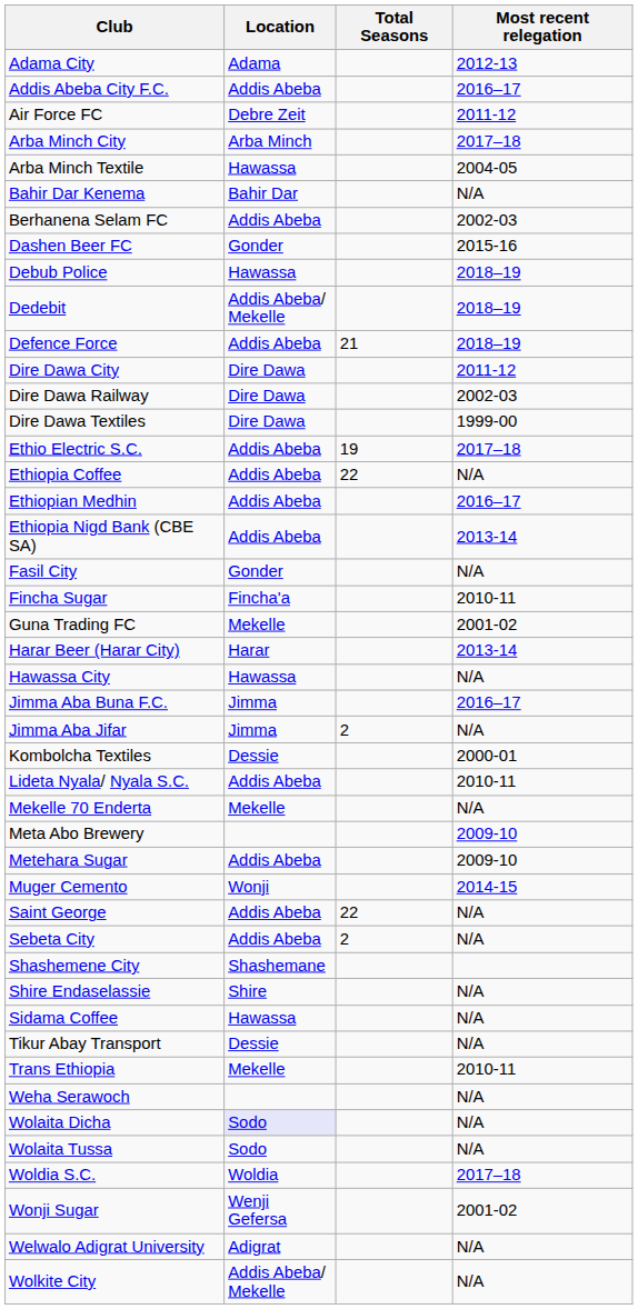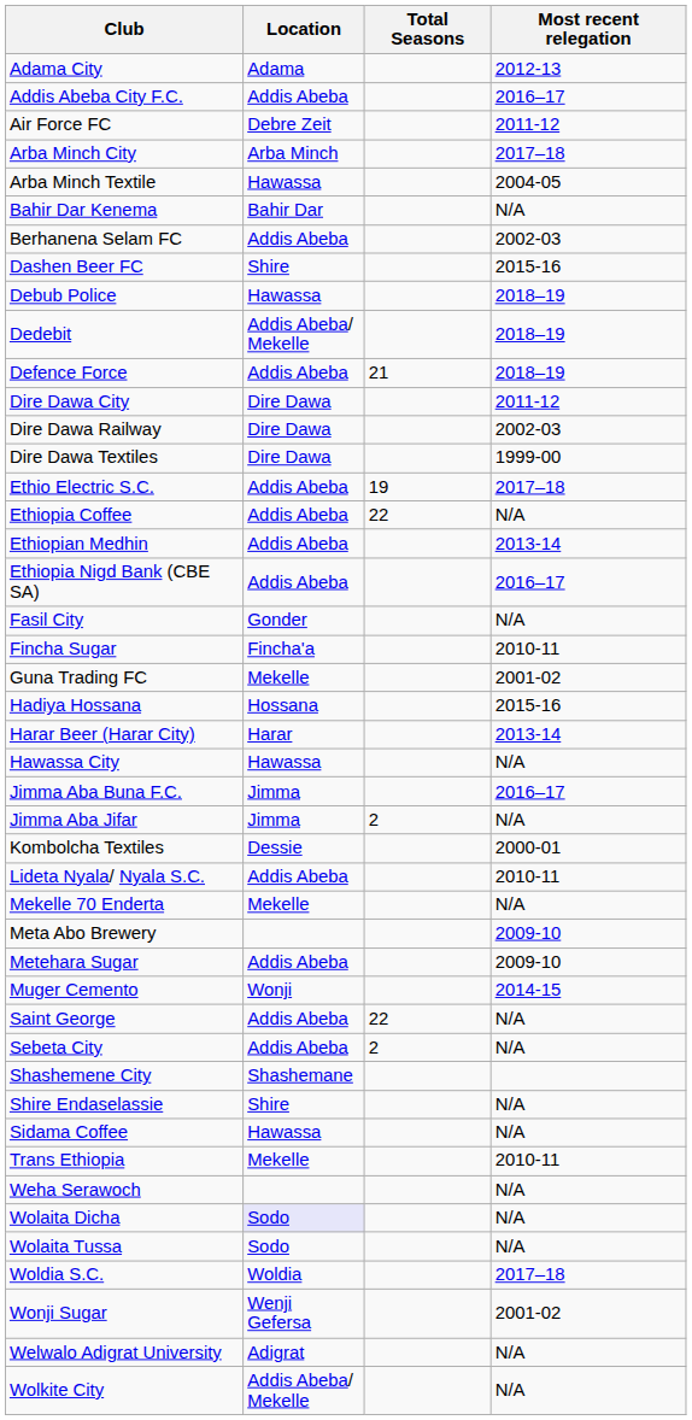 <table class="wikitable sortable">
 <tr>
 <th>Club</th>
 <th>Location</th>
 <th>Total Seasons</th>
 <th>Most recent relegation</th>
 </tr>
 <tr>
 <td><a href='#'>Adama City</a></td>
 <td><a href='#'>Adama</a></td>
 <td></td>
 <td><a href='#'>2012-13</a></td>
 </tr>
 <tr>
 <td><a href='#'>Addis Abeba City F.C.</a></td>
 <td><a href='#'>Addis Abeba</a></td>
 <td></td>
 <td><a href='#'>2016–17</a></td>
 </tr>
 <tr>
 <td>Air Force FC</td>
 <td><a href='#'>Debre Zeit</a></td>
 <td></td>
 <td><a href='#'>2011-12</a></td>
 </tr>
 <tr>
 <td><a href='#'>Arba Minch City</a></td>
 <td><a href='#'>Arba Minch</a></td>
 <td></td>
 <td><a href='#'>2017–18</a></td>
 </tr>
 <tr>
 <td>Arba Minch Textile</td>
 <td><a href='#'>Hawassa</a></td>
 <td></td>
 <td>2004-05</td>
 </tr>
 <tr>
 <td><a href='#'>Bahir Dar Kenema</a></td>
 <td><a href='#'>Bahir Dar</a></td>
 <td></td>
 <td>N/A</td>
 </tr>
 <tr>
 <td>Berhanena Selam FC</td>
 <td><a href='#'>Addis Abeba</a></td>
 <td></td>
 <td>2002-03</td>
 </tr>
 <tr>
 <td><a href='#'>Dashen Beer FC</a></td>
-<td><a href='#'>Gonder</a></td>
+<td><a href='#'>Shire</a></td>
 <td></td>
 <td>2015-16</td>
 </tr>
 <tr>
 <td><a href='#'>Debub Police</a></td>
 <td><a href='#'>Hawassa</a></td>
 <td></td>
 <td><a href='#'>2018–19</a></td>
 </tr>
 <tr>
 <td><a href='#'>Dedebit</a></td>
 <td><a href='#'>Addis Abeba</a>/<br><a href='#'>Mekelle</a></td>
 <td></td>
 <td><a href='#'>2018–19</a></td>
 </tr>
 <tr>
 <td><a href='#'>Defence Force</a></td>
 <td><a href='#'>Addis Abeba</a></td>
 <td>21</td>
 <td><a href='#'>2018–19</a></td>
 </tr>
 <tr>
 <td><a href='#'>Dire Dawa City</a></td>
 <td><a href='#'>Dire Dawa</a></td>
 <td></td>
 <td><a href='#'>2011-12</a></td>
 </tr>
 <tr>
 <td>Dire Dawa Railway</td>
 <td><a href='#'>Dire Dawa</a></td>
 <td></td>
 <td>2002-03</td>
 </tr>
 <tr>
 <td>Dire Dawa Textiles</td>
 <td><a href='#'>Dire Dawa</a></td>
 <td></td>
 <td>1999-00</td>
 </tr>
 <tr>
 <td><a href='#'>Ethio Electric S.C.</a></td>
 <td><a href='#'>Addis Abeba</a></td>
 <td>19</td>
 <td><a href='#'>2017–18</a></td>
 </tr>
 <tr>
 <td><a href='#'>Ethiopia Coffee</a></td>
 <td><a href='#'>Addis Abeba</a></td>
 <td>22</td>
 <td>N/A</td>
 </tr>
 <tr>
 <td><a href='#'>Ethiopian Medhin</a></td>
 <td><a href='#'>Addis Abeba</a></td>
 <td></td>
-<td><a href='#'>2016–17</a></td>
+<td><a href='#'>2013-14</a></td>
 </tr>
 <tr>
 <td><a href='#'>Ethiopia Nigd Bank</a> (CBE SA)</td>
 <td><a href='#'>Addis Abeba</a></td>
 <td></td>
-<td><a href='#'>2013-14</a></td>
+<td><a href='#'>2016–17</a></td>
 </tr>
 <tr>
 <td><a href='#'>Fasil City</a></td>
 <td><a href='#'>Gonder</a></td>
 <td></td>
 <td>N/A</td>
 </tr>
 <tr>
 <td><a href='#'>Fincha Sugar</a></td>
 <td><a href='#'>Fincha'a</a></td>
 <td></td>
 <td>2010-11</td>
 </tr>
 <tr>
 <td>Guna Trading FC</td>
 <td><a href='#'>Mekelle</a></td>
 <td></td>
 <td>2001-02</td>
+</tr>
+<tr>
+<td><a href='#'>Hadiya Hossana</a></td>
+<td><a href='#'>Hossana</a></td>
+<td></td>
+<td>2015-16</td>
 </tr>
 <tr>
 <td><a href='#'>Harar Beer (Harar City)</a></td>
 <td><a href='#'>Harar</a></td>
 <td></td>
 <td><a href='#'>2013-14</a></td>
 </tr>
 <tr>
 <td><a href='#'>Hawassa City</a></td>
 <td><a href='#'>Hawassa</a></td>
 <td></td>
 <td>N/A</td>
 </tr>
 <tr>
 <td><a href='#'>Jimma Aba Buna F.C.</a></td>
 <td><a href='#'>Jimma</a></td>
 <td></td>
 <td><a href='#'>2016–17</a></td>
 </tr>
 <tr>
 <td><a href='#'>Jimma Aba Jifar</a></td>
 <td><a href='#'>Jimma</a></td>
 <td>2</td>
 <td>N/A</td>
 </tr>
 <tr>
 <td>Kombolcha Textiles</td>
 <td><a href='#'>Dessie</a></td>
 <td></td>
 <td>2000-01</td>
 </tr>
 <tr>
 <td><a href='#'>Lideta Nyala</a>/ <a href='#'>Nyala S.C.</a></td>
 <td><a href='#'>Addis Abeba</a></td>
 <td></td>
 <td>2010-11</td>
 </tr>
 <tr>
 <td><a href='#'>Mekelle 70 Enderta</a></td>
 <td><a href='#'>Mekelle</a></td>
 <td></td>
 <td>N/A</td>
 </tr>
 <tr>
 <td>Meta Abo Brewery</td>
 <td></td>
 <td></td>
 <td><a href='#'>2009-10</a></td>
 </tr>
 <tr>
 <td><a href='#'>Metehara Sugar</a></td>
 <td><a href='#'>Addis Abeba</a></td>
 <td></td>
 <td>2009-10</td>
 </tr>
 <tr>
 <td><a href='#'>Muger Cemento</a></td>
 <td><a href='#'>Wonji</a></td>
 <td></td>
 <td><a href='#'>2014-15</a></td>
 </tr>
 <tr>
 <td><a href='#'>Saint George</a></td>
 <td><a href='#'>Addis Abeba</a></td>
 <td>22</td>
 <td>N/A</td>
 </tr>
 <tr>
 <td><a href='#'>Sebeta City</a></td>
 <td><a href='#'>Addis Abeba</a></td>
 <td>2</td>
 <td>N/A</td>
 </tr>
 <tr>
 <td><a href='#'>Shashemene City</a></td>
 <td><a href='#'>Shashemane</a></td>
 <td></td>
 <td></td>
 </tr>
 <tr>
 <td><a href='#'>Shire Endaselassie</a></td>
 <td><a href='#'>Shire</a></td>
 <td></td>
 <td>N/A</td>
 </tr>
 <tr>
 <td><a href='#'>Sidama Coffee</a></td>
 <td><a href='#'>Hawassa</a></td>
 <td></td>
 <td>N/A</td>
 </tr>
 <tr>
-<td>Tikur Abay Transport</td>
-<td><a href='#'>Dessie</a></td>
-<td></td>
-<td>N/A</td>
-</tr>
-<tr>
 <td><a href='#'>Trans Ethiopia</a></td>
 <td><a href='#'>Mekelle</a></td>
 <td></td>
 <td>2010-11</td>
 </tr>
 <tr>
 <td><a href='#'>Weha Serawoch</a></td>
 <td></td>
 <td></td>
 <td>N/A</td>
 </tr>
 <tr>
 <td><a href='#'>Wolaita Dicha</a></td>
 <td style="background: lavender;"><a href='#'>Sodo</a></td>
 <td></td>
 <td>N/A</td>
 </tr>
 <tr>
 <td><a href='#'>Wolaita Tussa</a></td>
 <td><a href='#'>Sodo</a></td>
 <td></td>
 <td>N/A</td>
 </tr>
 <tr>
 <td><a href='#'>Woldia S.C.</a></td>
 <td><a href='#'>Woldia</a></td>
 <td></td>
 <td><a href='#'>2017–18</a></td>
 </tr>
 <tr>
 <td><a href='#'>Wonji Sugar</a></td>
 <td><a href='#'>Wenji Gefersa</a></td>
 <td></td>
 <td>2001-02</td>
 </tr>
 <tr>
 <td><a href='#'>Welwalo Adigrat University</a></td>
 <td><a href='#'>Adigrat</a></td>
 <td></td>
 <td>N/A</td>
 </tr>
 <tr>
 <td><a href='#'>Wolkite City</a></td>
 <td><a href='#'>Addis Abeba</a>/<br><a href='#'>Mekelle</a></td>
 <td></td>
 <td>N/A</td>
 </tr>
 </table>
